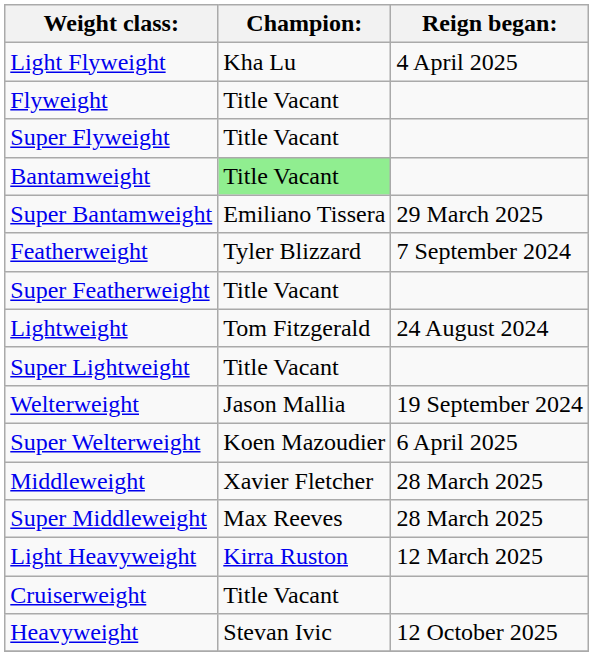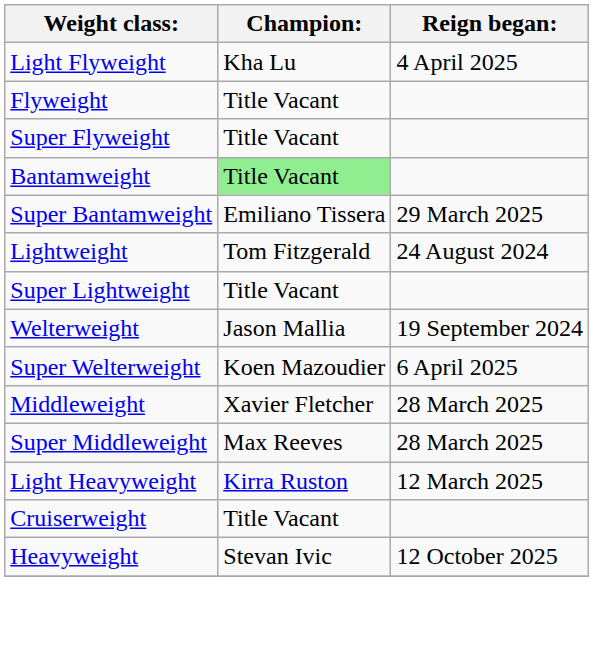 <table class="wikitable">
 <tr>
 <th>Weight class:</th>
 <th>Champion:</th>
 <th>Reign began:</th>
 </tr>
 <tr>
 <td><a href='#'>Light Flyweight</a></td>
 <td>Kha Lu</td>
 <td>4 April 2025</td>
 </tr>
 <tr>
 <td><a href='#'>Flyweight</a></td>
 <td>Title Vacant</td>
 <td></td>
 </tr>
 <tr>
 <td><a href='#'>Super Flyweight</a></td>
 <td>Title Vacant</td>
 <td></td>
 </tr>
 <tr>
 <td><a href='#'>Bantamweight</a></td>
 <td style="background: lightgreen;">Title Vacant</td>
 <td></td>
 </tr>
 <tr>
 <td><a href='#'>Super Bantamweight</a></td>
 <td>Emiliano Tissera</td>
 <td>29 March 2025</td>
-</tr>
-<tr>
-<td><a href='#'>Featherweight</a></td>
-<td>Tyler Blizzard</td>
-<td>7 September 2024</td>
-</tr>
-<tr>
-<td><a href='#'>Super Featherweight</a></td>
-<td>Title Vacant</td>
-<td></td>
 </tr>
 <tr>
 <td><a href='#'>Lightweight</a></td>
 <td>Tom Fitzgerald</td>
 <td>24 August 2024</td>
 </tr>
 <tr>
 <td><a href='#'>Super Lightweight</a></td>
 <td>Title Vacant</td>
 <td></td>
 </tr>
 <tr>
 <td><a href='#'>Welterweight</a></td>
 <td>Jason Mallia</td>
 <td>19 September 2024</td>
 </tr>
 <tr>
 <td><a href='#'>Super Welterweight</a></td>
 <td>Koen Mazoudier</td>
 <td>6 April 2025</td>
 </tr>
 <tr>
 <td><a href='#'>Middleweight</a></td>
 <td>Xavier Fletcher</td>
 <td>28 March 2025</td>
 </tr>
 <tr>
 <td><a href='#'>Super Middleweight</a></td>
 <td>Max Reeves</td>
 <td>28 March 2025</td>
 </tr>
 <tr>
 <td><a href='#'>Light Heavyweight</a></td>
 <td><a href='#'>Kirra Ruston</a></td>
 <td>12 March 2025</td>
 </tr>
 <tr>
 <td><a href='#'>Cruiserweight</a></td>
 <td>Title Vacant</td>
 <td></td>
 </tr>
 <tr>
 <td><a href='#'>Heavyweight</a></td>
 <td>Stevan Ivic</td>
 <td>12 October 2025</td>
 </tr>
 <tr>
 </tr>
 </table>
